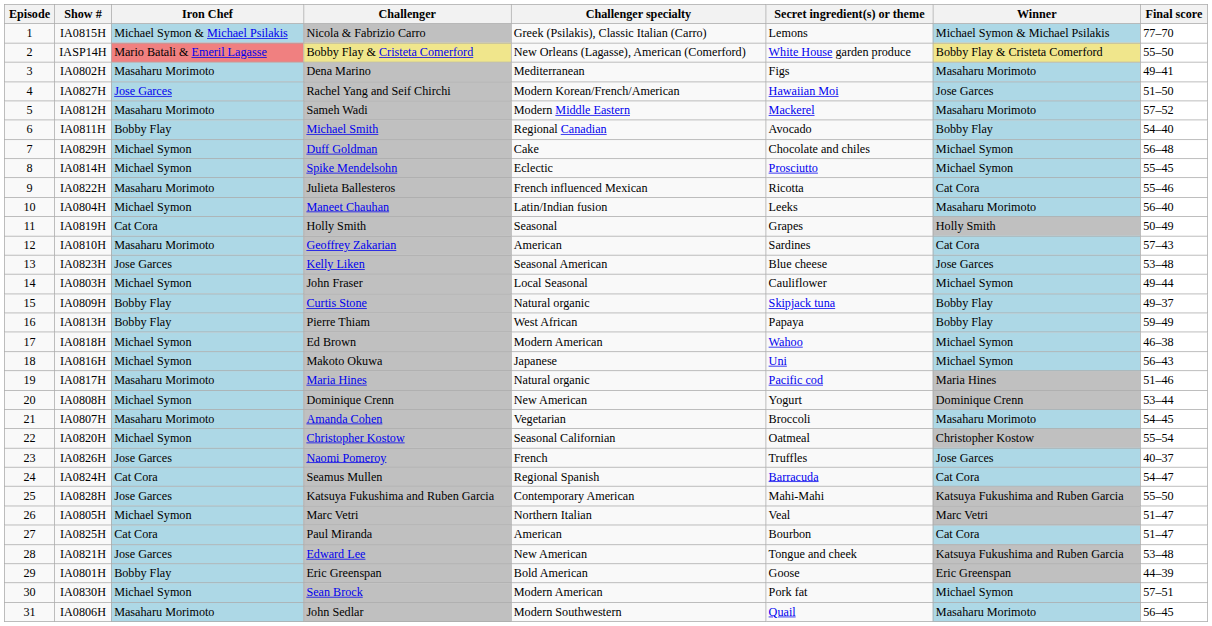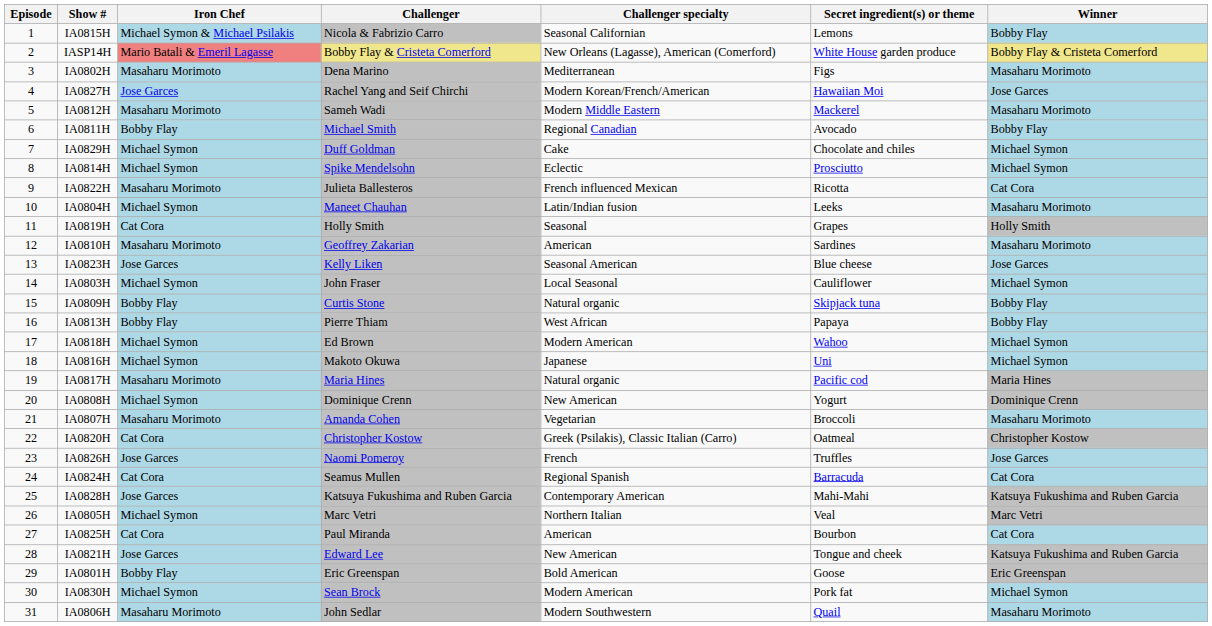 <table class="wikitable sortable" width="100%">
 <tr>
 <th><span>Episode</span></th>
 <th><span>Show #</span></th>
 <th><span>Iron Chef</span></th>
 <th><span>Challenger</span></th>
 <th><span>Challenger specialty</span></th>
 <th><span>Secret ingredient(s) or theme</span></th>
 <th><span>Winner</span></th>
-<th><span>Final score</span></th>
 </tr>
 <tr>
 <td style="text-align:center">1</td>
 <td style="text-align:center">IA0815H</td>
 <td style="background:lightblue">Michael Symon & <a href='#'>Michael Psilakis</a></td>
 <td style="background:silver">Nicola & Fabrizio Carro</td>
-<td>Greek (Psilakis), Classic Italian (Carro)</td>
+<td>Seasonal Californian</td>
 <td>Lemons</td>
-<td style="background:lightblue">Michael Symon & Michael Psilakis</td>
-<td style="background:white">77–70</td>
+<td style="background:lightblue">Bobby Flay</td>
 </tr>
 <tr>
 <td style="text-align:center">2</td>
 <td style="text-align:center">IASP14H</td>
 <td style="background:lightcoral">Mario Batali & <a href='#'>Emeril Lagasse</a></td>
 <td style="background:Khaki">Bobby Flay &  <a href='#'>Cristeta Comerford</a></td>
 <td>New Orleans (Lagasse), American (Comerford)</td>
 <td><a href='#'>White House</a> garden produce</td>
 <td style="background:Khaki">Bobby Flay & Cristeta Comerford</td>
-<td style="background:white">55–50</td>
 </tr>
 <tr>
 <td style="text-align:center">3</td>
 <td style="text-align:center">IA0802H</td>
 <td style="background:lightblue">Masaharu Morimoto</td>
 <td style="background:silver">Dena Marino</td>
 <td>Mediterranean</td>
 <td>Figs</td>
 <td style="background:lightblue">Masaharu Morimoto</td>
-<td style="background:white">49–41</td>
 </tr>
 <tr>
 <td style="text-align:center">4</td>
 <td style="text-align:center">IA0827H</td>
 <td style="background:lightblue"><a href='#'>Jose Garces</a></td>
 <td style="background:silver">Rachel Yang and Seif Chirchi</td>
 <td>Modern Korean/French/American</td>
 <td><a href='#'>Hawaiian Moi</a></td>
 <td style="background:lightblue">Jose Garces</td>
-<td style="background:white">51–50</td>
 </tr>
 <tr>
 <td style="text-align:center">5</td>
 <td style="text-align:center">IA0812H</td>
 <td style="background:lightblue">Masaharu Morimoto</td>
 <td style="background:silver">Sameh Wadi</td>
 <td>Modern <a href='#'>Middle Eastern</a></td>
 <td><a href='#'>Mackerel</a></td>
 <td style="background:lightblue">Masaharu Morimoto</td>
-<td style="background:white">57–52</td>
 </tr>
 <tr>
 <td style="text-align:center">6</td>
 <td style="text-align:center">IA0811H</td>
 <td style="background:lightblue">Bobby Flay</td>
 <td style="background:silver"><a href='#'>Michael Smith</a></td>
 <td>Regional <a href='#'>Canadian</a></td>
 <td>Avocado</td>
 <td style="background:lightblue">Bobby Flay</td>
-<td style="background:white">54–40</td>
 </tr>
 <tr>
 <td style="text-align:center">7</td>
 <td style="text-align:center">IA0829H</td>
 <td style="background:lightblue">Michael Symon</td>
 <td style="background:silver"><a href='#'>Duff Goldman</a></td>
 <td>Cake</td>
 <td>Chocolate and chiles</td>
 <td style="background:lightblue">Michael Symon</td>
-<td style="background:white">56–48</td>
 </tr>
 <tr>
 <td style="text-align:center">8</td>
 <td style="text-align:center">IA0814H</td>
 <td style="background:lightblue">Michael Symon</td>
 <td style="background:silver"><a href='#'>Spike Mendelsohn</a></td>
 <td>Eclectic</td>
 <td><a href='#'>Prosciutto</a></td>
 <td style="background:lightblue">Michael Symon</td>
-<td style="background:white">55–45</td>
 </tr>
 <tr>
 <td style="text-align:center">9</td>
 <td style="text-align:center">IA0822H</td>
 <td style="background:lightblue">Masaharu Morimoto</td>
 <td style="background:silver">Julieta Ballesteros</td>
 <td>French influenced Mexican</td>
 <td>Ricotta</td>
 <td style="background:lightblue">Cat Cora</td>
-<td style="background:white">55–46</td>
 </tr>
 <tr>
 <td style="text-align:center">10</td>
 <td style="text-align:center">IA0804H</td>
 <td style="background:lightblue">Michael Symon</td>
 <td style="background:silver"><a href='#'>Maneet Chauhan</a></td>
 <td>Latin/Indian fusion</td>
 <td>Leeks</td>
 <td style="background:lightblue">Masaharu Morimoto</td>
-<td style="background:white">56–40</td>
 </tr>
 <tr>
 <td style="text-align:center">11</td>
 <td style="text-align:center">IA0819H</td>
 <td style="background:lightblue">Cat Cora</td>
 <td style="background:silver">Holly Smith</td>
 <td>Seasonal</td>
 <td>Grapes</td>
 <td style="background:silver">Holly Smith</td>
-<td style="background:white">50–49</td>
 </tr>
 <tr>
 <td style="text-align:center">12</td>
 <td style="text-align:center">IA0810H</td>
 <td style="background:lightblue">Masaharu Morimoto</td>
 <td style="background:silver"><a href='#'>Geoffrey Zakarian</a></td>
 <td>American</td>
 <td>Sardines</td>
-<td style="background:lightblue">Cat Cora</td>
-<td style="background:white">57–43</td>
+<td style="background:lightblue">Masaharu Morimoto</td>
 </tr>
 <tr>
 <td style="text-align:center">13</td>
 <td style="text-align:center">IA0823H</td>
 <td style="background:lightblue">Jose Garces</td>
 <td style="background:silver"><a href='#'>Kelly Liken</a></td>
 <td>Seasonal American</td>
 <td>Blue cheese</td>
 <td style="background:lightblue">Jose Garces</td>
-<td style="background:white">53–48</td>
 </tr>
 <tr>
 <td style="text-align:center">14</td>
 <td style="text-align:center">IA0803H</td>
 <td style="background:lightblue">Michael Symon</td>
 <td style="background:silver">John Fraser</td>
 <td>Local Seasonal</td>
 <td>Cauliflower</td>
 <td style="background:lightblue">Michael Symon</td>
-<td style="background:white">49–44</td>
 </tr>
 <tr>
 <td style="text-align:center">15</td>
 <td style="text-align:center">IA0809H</td>
 <td style="background:lightblue">Bobby Flay</td>
 <td style="background:silver"><a href='#'>Curtis Stone</a></td>
 <td>Natural organic</td>
 <td><a href='#'>Skipjack tuna</a></td>
 <td style="background:lightblue">Bobby Flay</td>
-<td style="background:white">49–37</td>
 </tr>
 <tr>
 <td style="text-align:center">16</td>
 <td style="text-align:center">IA0813H</td>
 <td style="background:lightblue">Bobby Flay</td>
 <td style="background:silver">Pierre Thiam</td>
 <td>West African</td>
 <td>Papaya</td>
 <td style="background:lightblue">Bobby Flay</td>
-<td style="background:white">59–49</td>
 </tr>
 <tr>
 <td style="text-align:center">17</td>
 <td style="text-align:center">IA0818H</td>
 <td style="background:lightblue">Michael Symon</td>
 <td style="background:silver">Ed Brown</td>
 <td>Modern American</td>
 <td><a href='#'>Wahoo</a></td>
 <td style="background:lightblue">Michael Symon</td>
-<td style="background:white">46–38</td>
 </tr>
 <tr>
 <td style="text-align:center">18</td>
 <td style="text-align:center">IA0816H</td>
 <td style="background:lightblue">Michael Symon</td>
 <td style="background:silver">Makoto Okuwa</td>
 <td>Japanese</td>
 <td><a href='#'>Uni</a></td>
 <td style="background:lightblue">Michael Symon</td>
-<td style="background:white">56–43</td>
 </tr>
 <tr>
 <td style="text-align:center">19</td>
 <td style="text-align:center">IA0817H</td>
 <td style="background:lightblue">Masaharu Morimoto</td>
 <td style="background:silver"><a href='#'>Maria Hines</a></td>
 <td>Natural organic</td>
 <td><a href='#'>Pacific cod</a></td>
 <td style="background:silver">Maria Hines</td>
-<td style="background:white">51–46</td>
 </tr>
 <tr>
 <td style="text-align:center">20</td>
 <td style="text-align:center">IA0808H</td>
 <td style="background:lightblue">Michael Symon</td>
 <td style="background:silver">Dominique Crenn</td>
 <td>New American</td>
 <td>Yogurt</td>
 <td style="background:silver">Dominique Crenn</td>
-<td style="background:white">53–44</td>
 </tr>
 <tr>
 <td style="text-align:center">21</td>
 <td style="text-align:center">IA0807H</td>
 <td style="background:lightblue">Masaharu Morimoto</td>
 <td style="background:silver"><a href='#'>Amanda Cohen</a></td>
 <td>Vegetarian</td>
 <td>Broccoli</td>
 <td style="background:lightblue">Masaharu Morimoto</td>
-<td style="background:white">54–45</td>
 </tr>
 <tr>
 <td style="text-align:center">22</td>
 <td style="text-align:center">IA0820H</td>
-<td style="background:lightblue">Michael Symon</td>
+<td style="background:lightblue">Cat Cora</td>
 <td style="background:silver"><a href='#'>Christopher Kostow</a></td>
-<td>Seasonal Californian</td>
+<td>Greek (Psilakis), Classic Italian (Carro)</td>
 <td>Oatmeal</td>
 <td style="background:silver">Christopher Kostow</td>
-<td style="background:white">55–54</td>
 </tr>
 <tr>
 <td style="text-align:center">23</td>
 <td style="text-align:center">IA0826H</td>
 <td style="background:lightblue">Jose Garces</td>
 <td style="background:silver"><a href='#'>Naomi Pomeroy</a></td>
 <td>French</td>
 <td>Truffles</td>
 <td style="background:lightblue">Jose Garces</td>
-<td style="background:white">40–37</td>
 </tr>
 <tr>
 <td style="text-align:center">24</td>
 <td style="text-align:center">IA0824H</td>
 <td style="background:lightblue">Cat Cora</td>
 <td style="background:silver">Seamus Mullen</td>
 <td>Regional Spanish</td>
 <td><a href='#'>Barracuda</a></td>
 <td style="background:lightblue">Cat Cora</td>
-<td style="background:white">54–47</td>
 </tr>
 <tr>
 <td style="text-align:center">25</td>
 <td style="text-align:center">IA0828H</td>
 <td style="background:lightblue">Jose Garces</td>
 <td style="background:silver">Katsuya Fukushima and Ruben Garcia</td>
 <td>Contemporary American</td>
 <td>Mahi-Mahi</td>
 <td style="background:silver">Katsuya Fukushima and Ruben Garcia</td>
-<td style="background:white">55–50</td>
 </tr>
 <tr>
 <td style="text-align:center">26</td>
 <td style="text-align:center">IA0805H</td>
 <td style="background:lightblue">Michael Symon</td>
 <td style="background:silver">Marc Vetri</td>
 <td>Northern Italian</td>
 <td>Veal</td>
 <td style="background:silver">Marc Vetri</td>
-<td style="background:white">51–47</td>
 </tr>
 <tr>
 <td style="text-align:center">27</td>
 <td style="text-align:center">IA0825H</td>
 <td style="background:lightblue">Cat Cora</td>
 <td style="background:silver">Paul Miranda</td>
 <td>American</td>
 <td>Bourbon</td>
 <td style="background:lightblue">Cat Cora</td>
-<td style="background:white">51–47</td>
 </tr>
 <tr>
 <td style="text-align:center">28</td>
 <td style="text-align:center">IA0821H</td>
 <td style="background:lightblue">Jose Garces</td>
 <td style="background:silver"><a href='#'>Edward Lee</a></td>
 <td>New American</td>
 <td>Tongue and cheek</td>
 <td style="background:silver">Katsuya Fukushima and Ruben Garcia</td>
-<td style="background:white">53–48</td>
 </tr>
 <tr>
 <td style="text-align:center">29</td>
 <td style="text-align:center">IA0801H</td>
 <td style="background:lightblue">Bobby Flay</td>
 <td style="background:silver">Eric Greenspan</td>
 <td>Bold American</td>
 <td>Goose</td>
 <td style="background:silver">Eric Greenspan</td>
-<td style="background:white">44–39</td>
 </tr>
 <tr>
 <td style="text-align:center">30</td>
 <td style="text-align:center">IA0830H</td>
 <td style="background:lightblue">Michael Symon</td>
 <td style="background:silver"><a href='#'>Sean Brock</a></td>
 <td>Modern American</td>
 <td>Pork fat</td>
 <td style="background:lightblue">Michael Symon</td>
-<td style="background:white">57–51</td>
 </tr>
 <tr>
 <td style="text-align:center">31</td>
 <td style="text-align:center">IA0806H</td>
 <td style="background:lightblue">Masaharu Morimoto</td>
 <td style="background:silver">John Sedlar</td>
 <td>Modern Southwestern</td>
 <td><a href='#'>Quail</a></td>
 <td style="background:lightblue">Masaharu Morimoto</td>
-<td style="background:white">56–45</td>
 </tr>
 </table>
